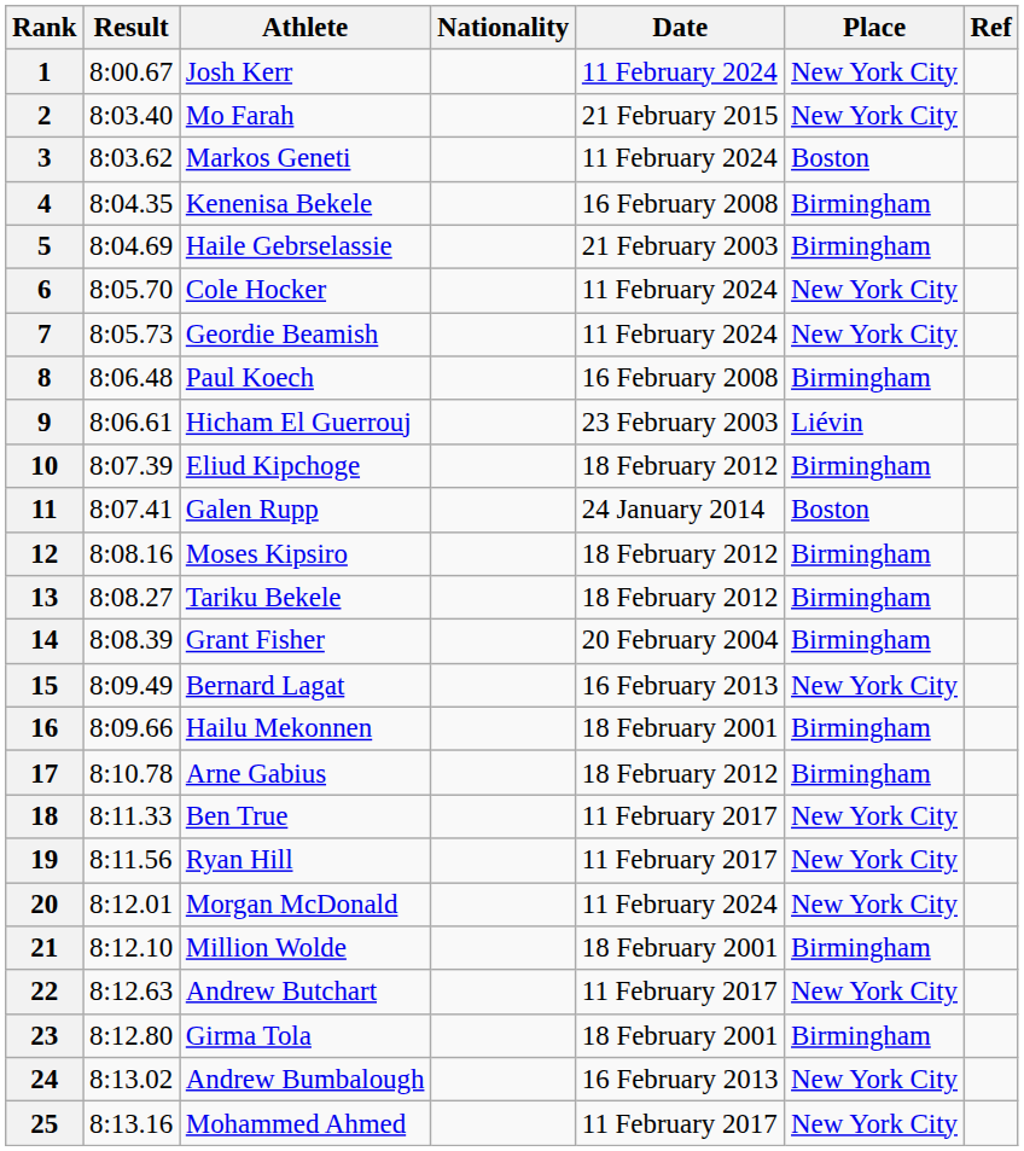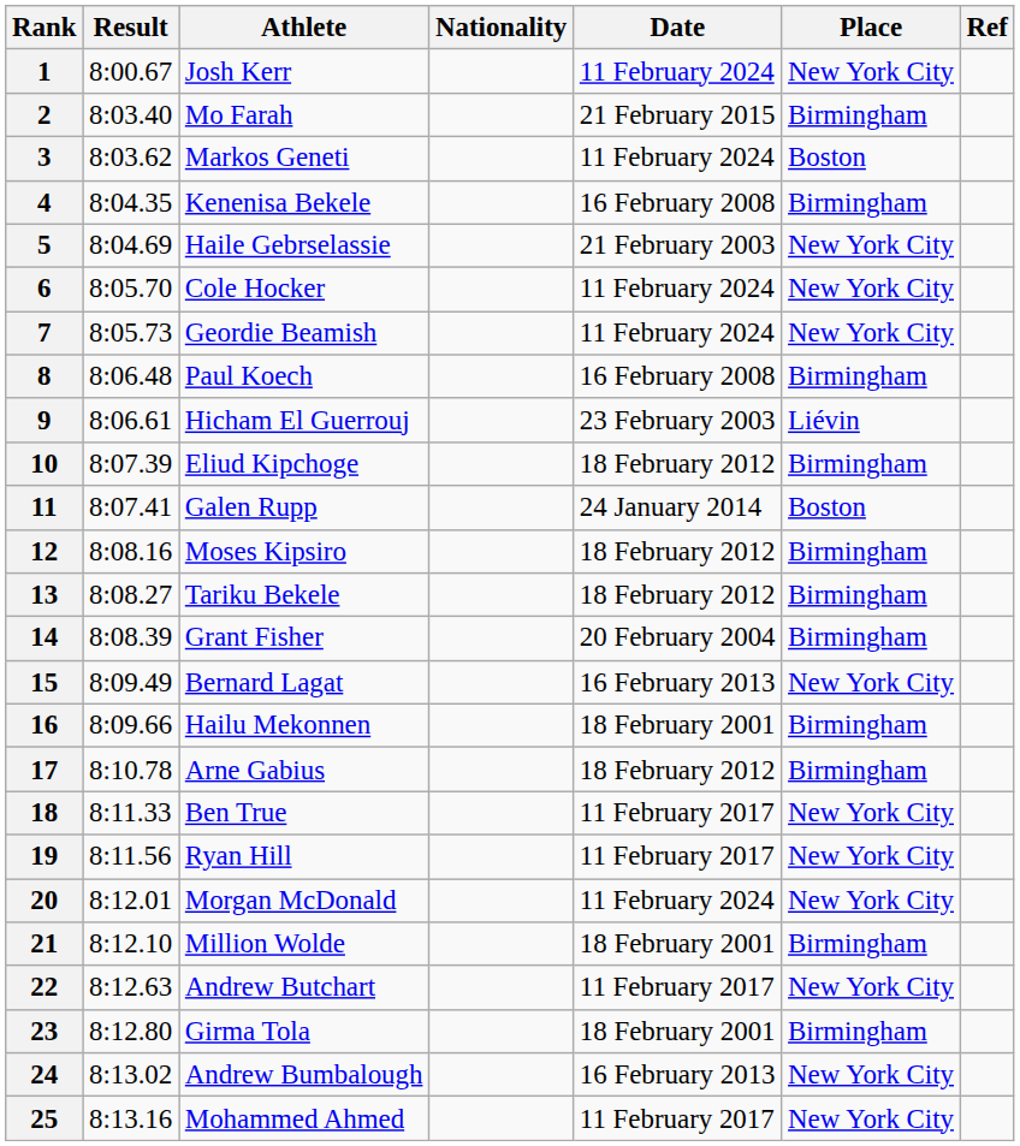 <table class="wikitable">
 <tr>
 <th>Rank</th>
 <th>Result</th>
 <th>Athlete</th>
 <th>Nationality</th>
 <th>Date</th>
 <th>Place</th>
 <th>Ref</th>
 </tr>
 <tr>
 <th>1</th>
 <td>8:00.67</td>
 <td><a href='#'>Josh Kerr</a></td>
 <td></td>
 <td><a href='#'>11 February 2024</a></td>
 <td><a href='#'>New York City</a></td>
 <td></td>
 </tr>
 <tr>
 <th>2</th>
 <td>8:03.40</td>
 <td><a href='#'>Mo Farah</a></td>
 <td></td>
 <td>21 February 2015</td>
-<td><a href='#'>New York City</a></td>
+<td><a href='#'>Birmingham</a></td>
 <td></td>
 </tr>
 <tr>
 <th>3</th>
 <td>8:03.62</td>
 <td><a href='#'>Markos Geneti</a></td>
 <td></td>
 <td>11 February 2024</td>
 <td><a href='#'>Boston</a></td>
 <td></td>
 </tr>
 <tr>
 <th>4</th>
 <td>8:04.35</td>
 <td><a href='#'>Kenenisa Bekele</a></td>
 <td></td>
 <td>16 February 2008</td>
 <td><a href='#'>Birmingham</a></td>
 <td></td>
 </tr>
 <tr>
 <th>5</th>
 <td>8:04.69</td>
 <td><a href='#'>Haile Gebrselassie</a></td>
 <td></td>
 <td>21 February 2003</td>
-<td><a href='#'>Birmingham</a></td>
+<td><a href='#'>New York City</a></td>
 <td></td>
 </tr>
 <tr>
 <th>6</th>
 <td>8:05.70</td>
 <td><a href='#'>Cole Hocker</a></td>
 <td></td>
 <td>11 February 2024</td>
 <td><a href='#'>New York City</a></td>
 <td></td>
 </tr>
 <tr>
 <th>7</th>
 <td>8:05.73</td>
 <td><a href='#'>Geordie Beamish</a></td>
 <td></td>
 <td>11 February 2024</td>
 <td><a href='#'>New York City</a></td>
 <td></td>
 </tr>
 <tr>
 <th>8</th>
 <td>8:06.48</td>
 <td><a href='#'>Paul Koech</a></td>
 <td></td>
 <td>16 February 2008</td>
 <td><a href='#'>Birmingham</a></td>
 <td></td>
 </tr>
 <tr>
 <th>9</th>
 <td>8:06.61</td>
 <td><a href='#'>Hicham El Guerrouj</a></td>
 <td></td>
 <td>23 February 2003</td>
 <td><a href='#'>Liévin</a></td>
 <td></td>
 </tr>
 <tr>
 <th>10</th>
 <td>8:07.39</td>
 <td><a href='#'>Eliud Kipchoge</a></td>
 <td></td>
 <td>18 February 2012</td>
 <td><a href='#'>Birmingham</a></td>
 <td></td>
 </tr>
 <tr>
 <th>11</th>
 <td>8:07.41</td>
 <td><a href='#'>Galen Rupp</a></td>
 <td></td>
 <td>24 January 2014</td>
 <td><a href='#'>Boston</a></td>
 <td></td>
 </tr>
 <tr>
 <th>12</th>
 <td>8:08.16</td>
 <td><a href='#'>Moses Kipsiro</a></td>
 <td></td>
 <td>18 February 2012</td>
 <td><a href='#'>Birmingham</a></td>
 <td></td>
 </tr>
 <tr>
 <th>13</th>
 <td>8:08.27</td>
 <td><a href='#'>Tariku Bekele</a></td>
 <td></td>
 <td>18 February 2012</td>
 <td><a href='#'>Birmingham</a></td>
 <td></td>
 </tr>
 <tr>
 <th>14</th>
 <td>8:08.39</td>
 <td><a href='#'>Grant Fisher</a></td>
 <td></td>
 <td>20 February 2004</td>
 <td><a href='#'>Birmingham</a></td>
 <td></td>
 </tr>
 <tr>
 <th>15</th>
 <td>8:09.49</td>
 <td><a href='#'>Bernard Lagat</a></td>
 <td></td>
 <td>16 February 2013</td>
 <td><a href='#'>New York City</a></td>
 <td></td>
 </tr>
 <tr>
 <th>16</th>
 <td>8:09.66</td>
 <td><a href='#'>Hailu Mekonnen</a></td>
 <td></td>
 <td>18 February 2001</td>
 <td><a href='#'>Birmingham</a></td>
 <td></td>
 </tr>
 <tr>
 <th>17</th>
 <td>8:10.78</td>
 <td><a href='#'>Arne Gabius</a></td>
 <td></td>
 <td>18 February 2012</td>
 <td><a href='#'>Birmingham</a></td>
 <td></td>
 </tr>
 <tr>
 <th>18</th>
 <td>8:11.33</td>
 <td><a href='#'>Ben True</a></td>
 <td></td>
 <td>11 February 2017</td>
 <td><a href='#'>New York City</a></td>
 <td></td>
 </tr>
 <tr>
 <th>19</th>
 <td>8:11.56</td>
 <td><a href='#'>Ryan Hill</a></td>
 <td></td>
 <td>11 February 2017</td>
 <td><a href='#'>New York City</a></td>
 <td></td>
 </tr>
 <tr>
 <th>20</th>
 <td>8:12.01</td>
 <td><a href='#'>Morgan McDonald</a></td>
 <td></td>
 <td>11 February 2024</td>
 <td><a href='#'>New York City</a></td>
 <td></td>
 </tr>
 <tr>
 <th>21</th>
 <td>8:12.10</td>
 <td><a href='#'>Million Wolde</a></td>
 <td></td>
 <td>18 February 2001</td>
 <td><a href='#'>Birmingham</a></td>
 <td></td>
 </tr>
 <tr>
 <th>22</th>
 <td>8:12.63</td>
 <td><a href='#'>Andrew Butchart</a></td>
 <td></td>
 <td>11 February 2017</td>
 <td><a href='#'>New York City</a></td>
 <td></td>
 </tr>
 <tr>
 <th>23</th>
 <td>8:12.80</td>
 <td><a href='#'>Girma Tola</a></td>
 <td></td>
 <td>18 February 2001</td>
 <td><a href='#'>Birmingham</a></td>
 <td></td>
 </tr>
 <tr>
 <th>24</th>
 <td>8:13.02</td>
 <td><a href='#'>Andrew Bumbalough</a></td>
 <td></td>
 <td>16 February 2013</td>
 <td><a href='#'>New York City</a></td>
 <td></td>
 </tr>
 <tr>
 <th>25</th>
 <td>8:13.16</td>
 <td><a href='#'>Mohammed Ahmed</a></td>
 <td></td>
 <td>11 February 2017</td>
 <td><a href='#'>New York City</a></td>
 <td></td>
 </tr>
 </table>
